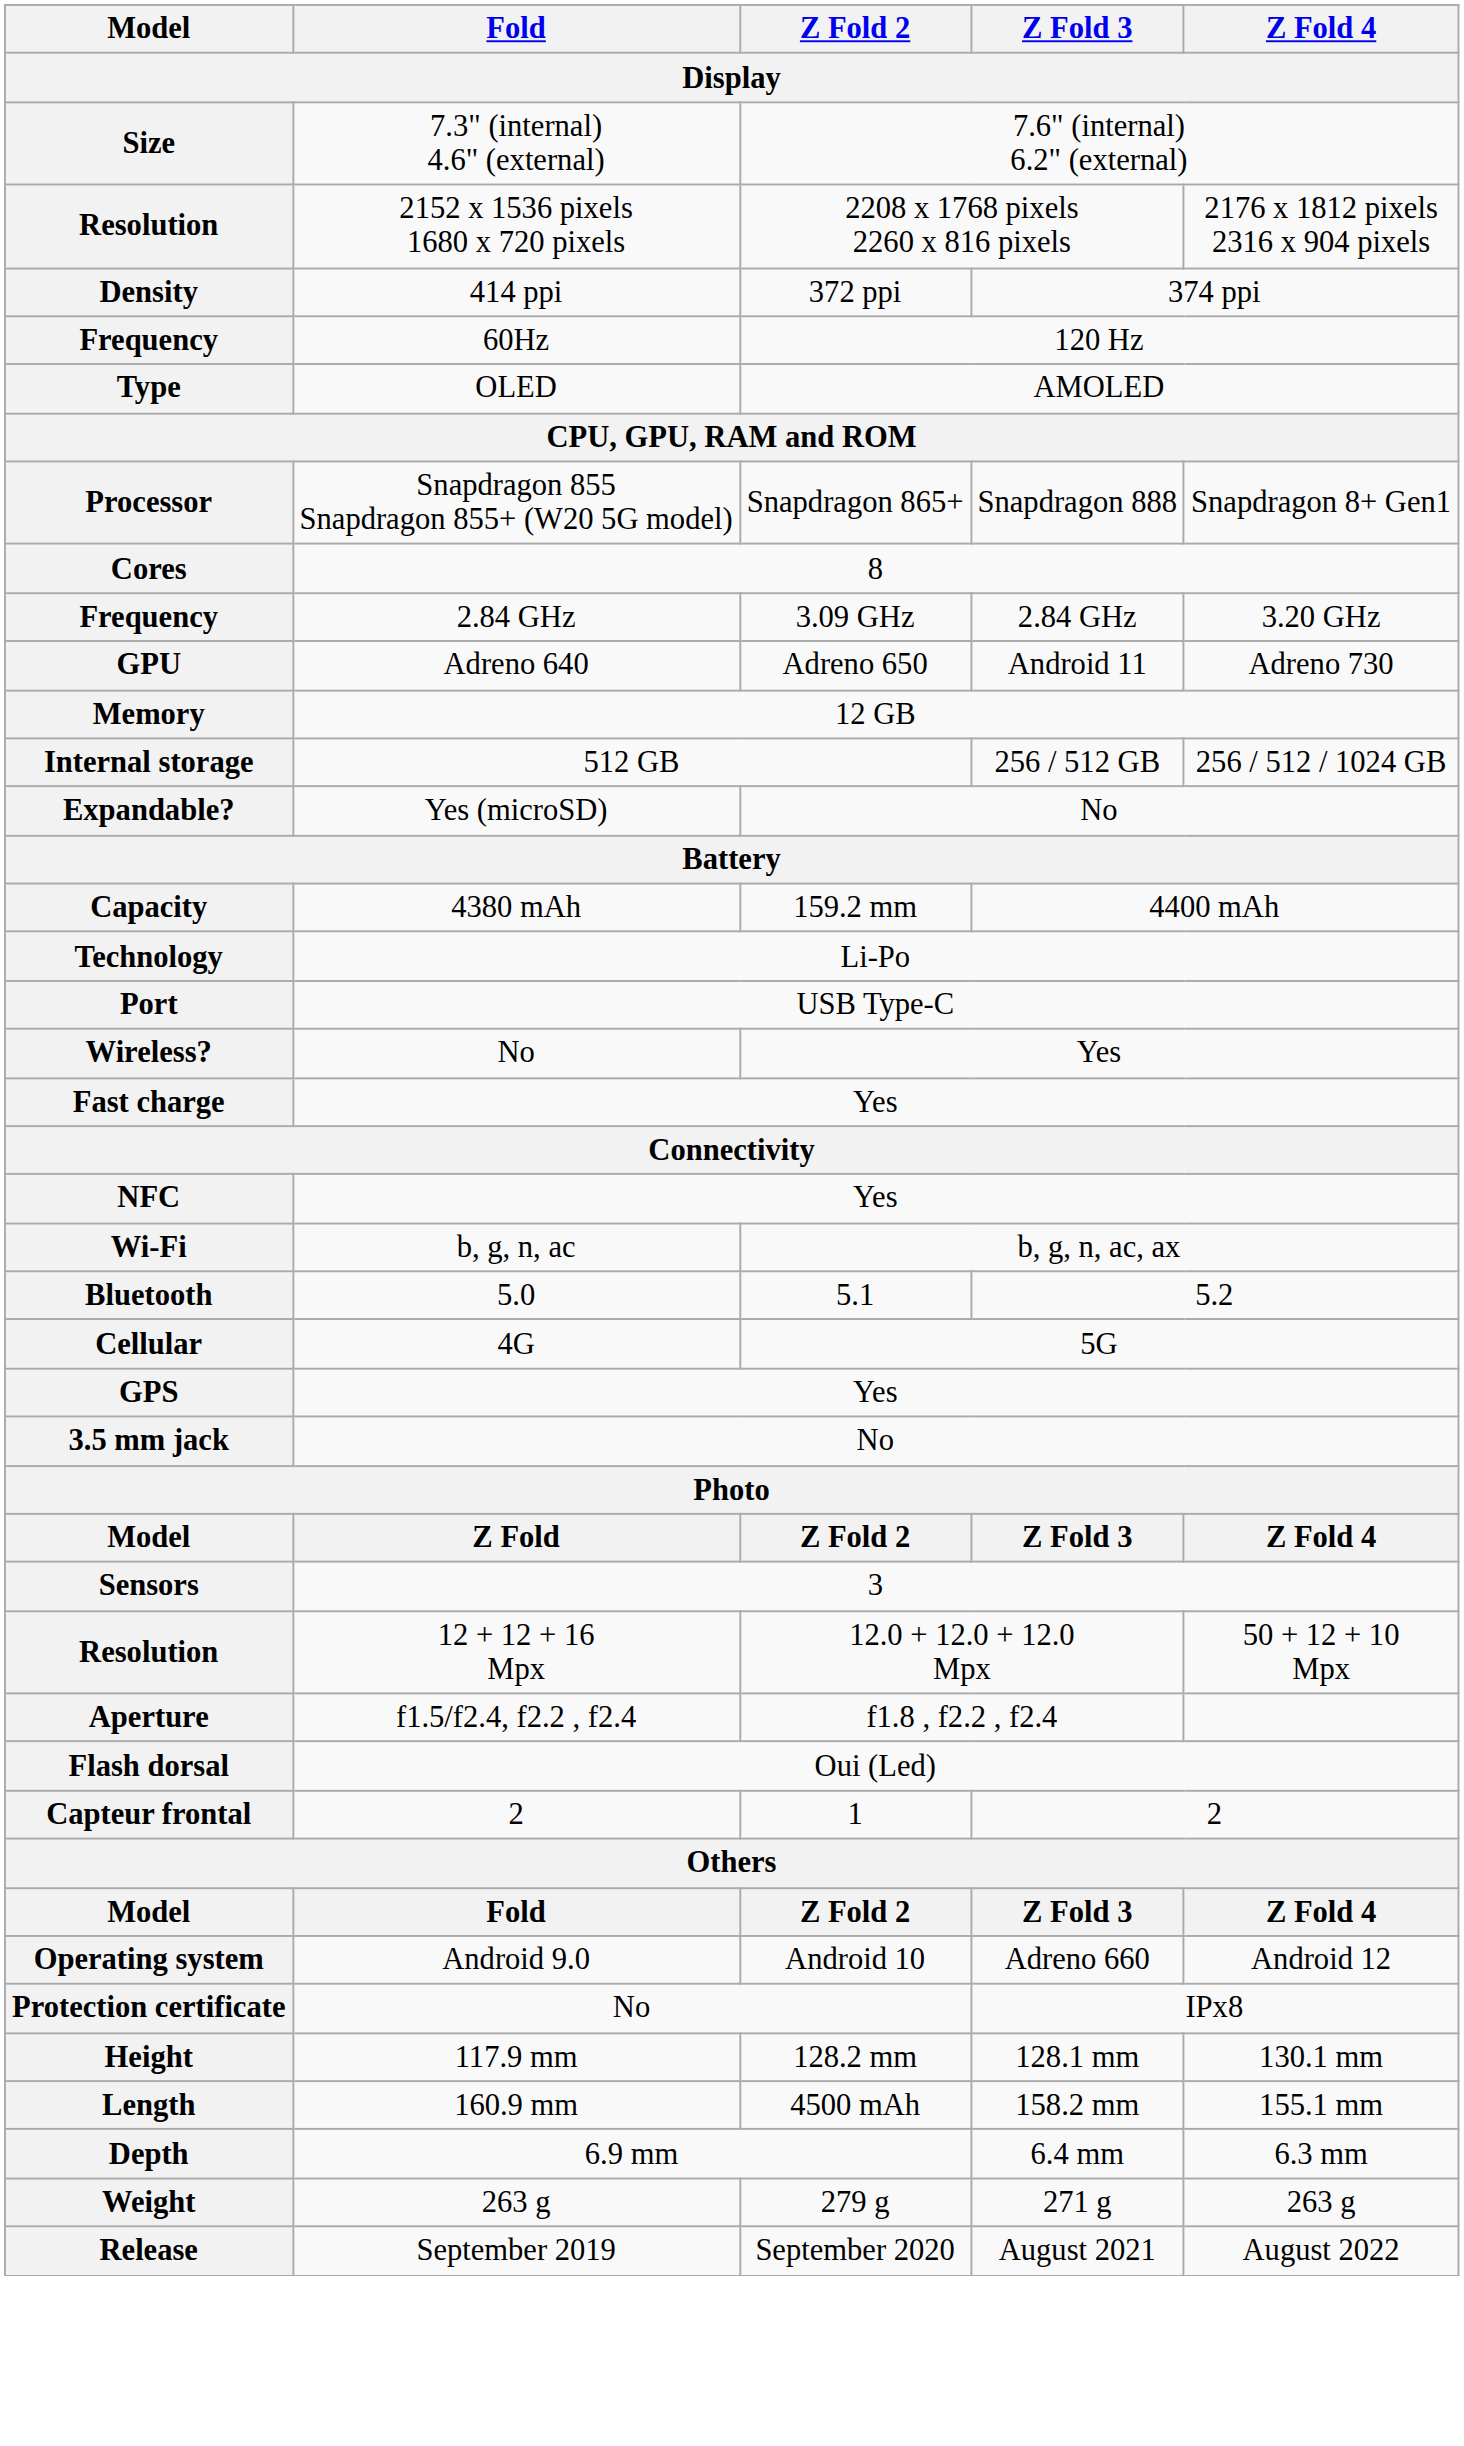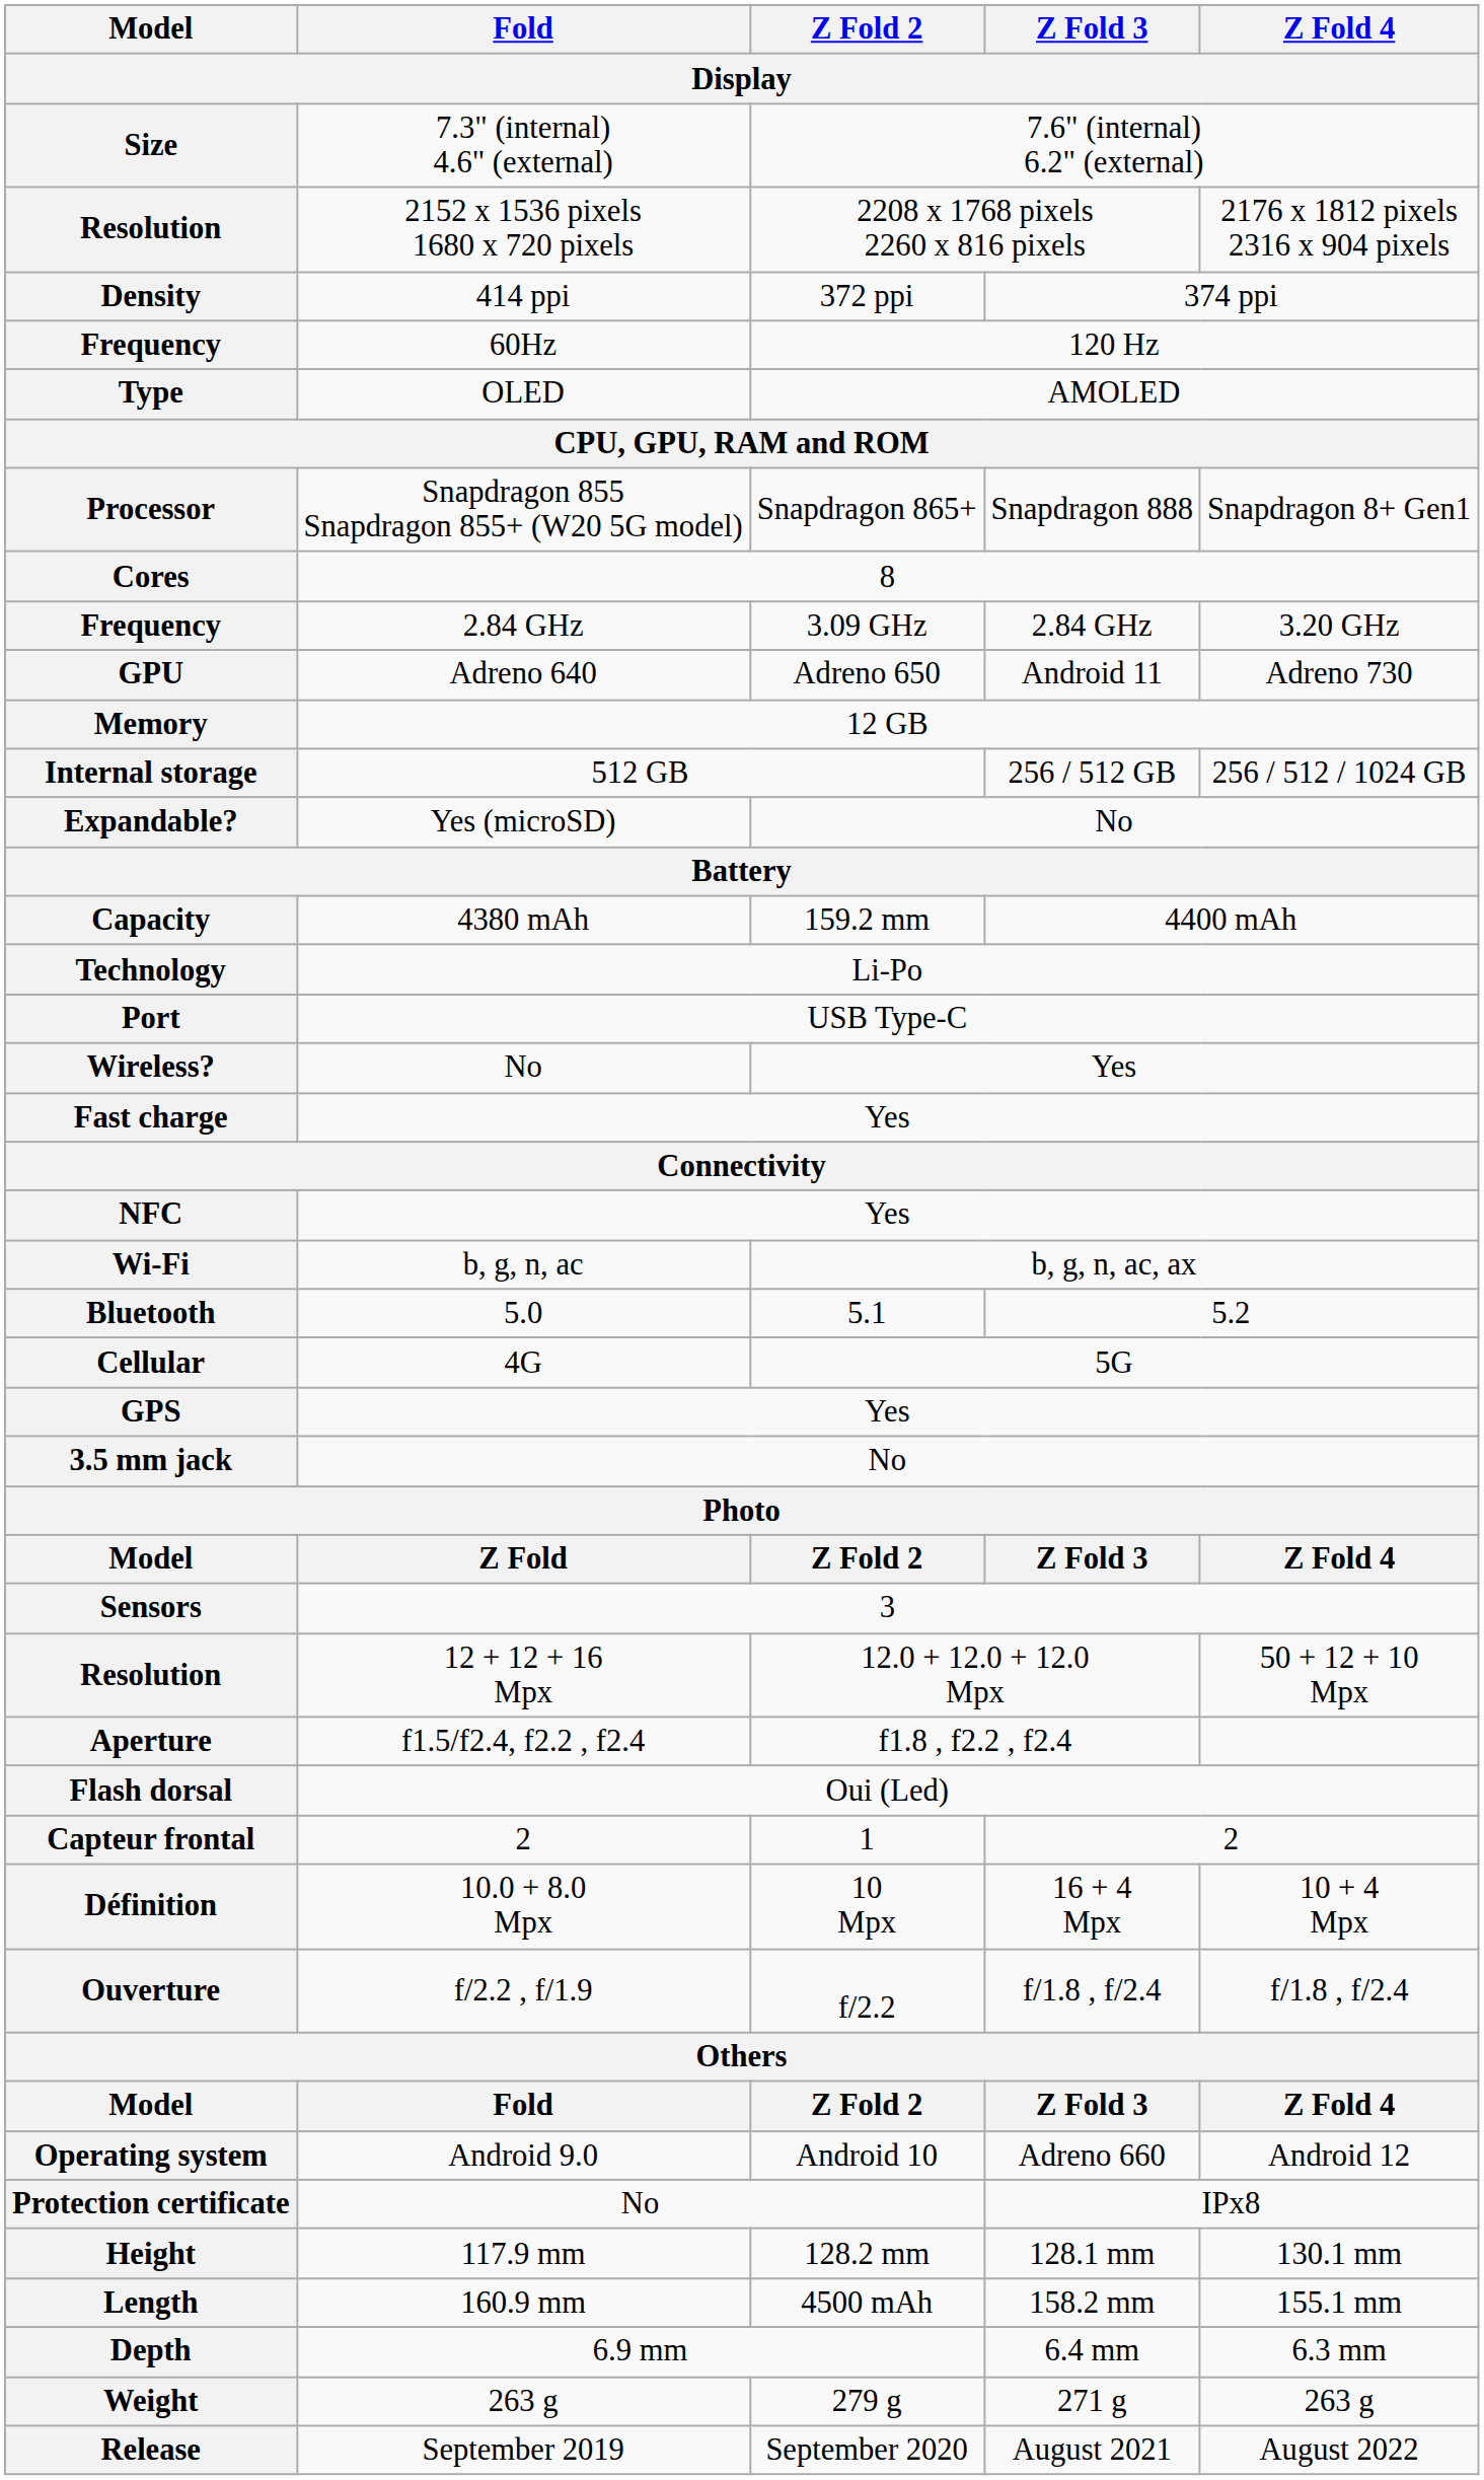 <table class="wikitable" style="text-align: center">
 <tr>
 <th>Model</th>
 <th><a href='#'>Fold</a></th>
 <th><a href='#'>Z Fold 2</a></th>
 <th><a href='#'>Z Fold 3</a></th>
 <th><a href='#'>Z Fold 4</a></th>
 </tr>
 <tr>
 <th colspan="5">Display</th>
 </tr>
 <tr>
 <th>Size</th>
 <td>7.3" (internal)<br>4.6" (external)</td>
 <td colspan="3">7.6" (internal)<br>6.2" (external)</td>
 </tr>
 <tr>
 <th>Resolution</th>
 <td>2152 x 1536 pixels<br>1680 x 720 pixels</td>
 <td colspan="2">2208 x 1768 pixels<br>2260 x 816 pixels</td>
 <td>2176 x 1812 pixels<br>2316 x 904 pixels</td>
 </tr>
 <tr>
 <th>Density</th>
 <td>414 ppi</td>
 <td>372 ppi</td>
 <td colspan="2">374 ppi</td>
 </tr>
 <tr>
 <th>Frequency</th>
 <td>60Hz</td>
 <td colspan="3">120 Hz</td>
 </tr>
 <tr>
 <th>Type</th>
 <td>OLED</td>
 <td colspan="3">AMOLED</td>
 </tr>
 <tr>
 <th colspan="5">CPU, GPU, RAM and ROM</th>
 </tr>
 <tr>
 <th>Processor</th>
 <td>Snapdragon 855<br>Snapdragon 855+ (W20 5G model)</td>
 <td>Snapdragon 865+</td>
 <td>Snapdragon 888</td>
 <td>Snapdragon 8+ Gen1</td>
 </tr>
 <tr>
 <th>Cores</th>
 <td colspan="4">8</td>
 </tr>
 <tr>
 <th>Frequency</th>
 <td>2.84 GHz</td>
 <td>3.09 GHz</td>
 <td>2.84 GHz</td>
 <td>3.20 GHz</td>
 </tr>
 <tr>
 <th>GPU</th>
 <td>Adreno 640</td>
 <td>Adreno 650</td>
 <td>Android 11</td>
 <td>Adreno 730</td>
 </tr>
 <tr>
 <th>Memory</th>
 <td colspan="4">12 GB</td>
 </tr>
 <tr>
 <th>Internal storage</th>
 <td colspan="2">512 GB</td>
 <td>256 / 512 GB</td>
 <td>256 / 512 / 1024 GB</td>
 </tr>
 <tr>
 <th>Expandable?</th>
 <td>Yes (microSD)</td>
 <td colspan="3">No</td>
 </tr>
 <tr>
 <th colspan="5">Battery</th>
 </tr>
 <tr>
 <th>Capacity</th>
 <td>4380 mAh</td>
 <td>159.2 mm</td>
 <td colspan="2">4400 mAh</td>
 </tr>
 <tr>
 <th>Technology</th>
 <td colspan="4">Li-Po</td>
 </tr>
 <tr>
 <th>Port</th>
 <td colspan="4">USB Type-C</td>
 </tr>
 <tr>
 <th>Wireless?</th>
 <td>No</td>
 <td colspan="3">Yes</td>
 </tr>
 <tr>
 <th>Fast charge</th>
 <td colspan="4">Yes</td>
 </tr>
 <tr>
 <th colspan="5">Connectivity</th>
 </tr>
 <tr>
 <th>NFC</th>
 <td colspan="4">Yes</td>
 </tr>
 <tr>
 <th>Wi-Fi</th>
 <td>b, g, n, ac</td>
 <td colspan="3">b, g, n, ac, ax</td>
 </tr>
 <tr>
 <th>Bluetooth</th>
 <td>5.0</td>
 <td>5.1</td>
 <td colspan="2">5.2</td>
 </tr>
 <tr>
 <th>Cellular</th>
 <td>4G</td>
 <td colspan="3">5G</td>
 </tr>
 <tr>
 <th>GPS</th>
 <td colspan="4">Yes</td>
 </tr>
 <tr>
 <th>3.5 mm jack</th>
 <td colspan="4">No</td>
 </tr>
 <tr>
 <th colspan="5">Photo</th>
 </tr>
 <tr>
 <th>Model</th>
 <th>Z Fold</th>
 <th>Z Fold 2</th>
 <th>Z Fold 3</th>
 <th>Z Fold 4</th>
 </tr>
 <tr>
 <th>Sensors</th>
 <td colspan="4">3</td>
 </tr>
 <tr>
 <th>Resolution</th>
 <td>12 + 12 + 16<br>Mpx</td>
 <td colspan="2">12.0 + 12.0 + 12.0<br>Mpx</td>
 <td>50 + 12 + 10<br>Mpx</td>
 </tr>
 <tr>
 <th>Aperture</th>
 <td>f1.5/f2.4, f2.2 , f2.4</td>
 <td colspan="2">f1.8 , f2.2 , f2.4</td>
 <td></td>
 </tr>
 <tr>
 <th>Flash dorsal</th>
 <td colspan="4">Oui (Led)</td>
 </tr>
 <tr>
 <th>Capteur frontal</th>
 <td>2</td>
 <td>1</td>
 <td colspan="2">2</td>
 </tr>
 <tr>
+<th>Définition</th>
+<td>10.0 + 8.0<br>Mpx</td>
+<td>10<br>Mpx</td>
+<td>16 + 4<br>Mpx</td>
+<td>10 + 4<br>Mpx</td>
+</tr>
+<tr>
+<th>Ouverture</th>
+<td>f/2.2 , f/1.9</td>
+<td><br>f/2.2</td>
+<td>f/1.8 , f/2.4</td>
+<td>f/1.8 , f/2.4</td>
+</tr>
+<tr>
 <th colspan="5">Others</th>
 </tr>
 <tr>
 <th>Model</th>
 <th>Fold</th>
 <th>Z Fold 2</th>
 <th>Z Fold 3</th>
 <th>Z Fold 4</th>
 </tr>
 <tr>
 <th>Operating system</th>
 <td>Android 9.0</td>
 <td>Android 10</td>
 <td>Adreno 660</td>
 <td>Android 12</td>
 </tr>
 <tr>
 <th>Protection certificate</th>
 <td colspan="2">No</td>
 <td colspan="2">IPx8</td>
 </tr>
 <tr>
 <th>Height</th>
 <td>117.9 mm</td>
 <td>128.2 mm</td>
 <td>128.1 mm</td>
 <td>130.1 mm</td>
 </tr>
 <tr>
 <th>Length</th>
 <td>160.9 mm</td>
 <td>4500 mAh</td>
 <td>158.2 mm</td>
 <td>155.1 mm</td>
 </tr>
 <tr>
 <th>Depth</th>
 <td colspan="2">6.9 mm</td>
 <td>6.4 mm</td>
 <td>6.3 mm</td>
 </tr>
 <tr>
 <th>Weight</th>
 <td>263 g</td>
 <td>279 g</td>
 <td>271 g</td>
 <td>263 g</td>
 </tr>
 <tr>
 <th>Release</th>
 <td>September 2019</td>
 <td>September 2020</td>
 <td>August 2021</td>
 <td>August 2022</td>
 </tr>
 </table>
